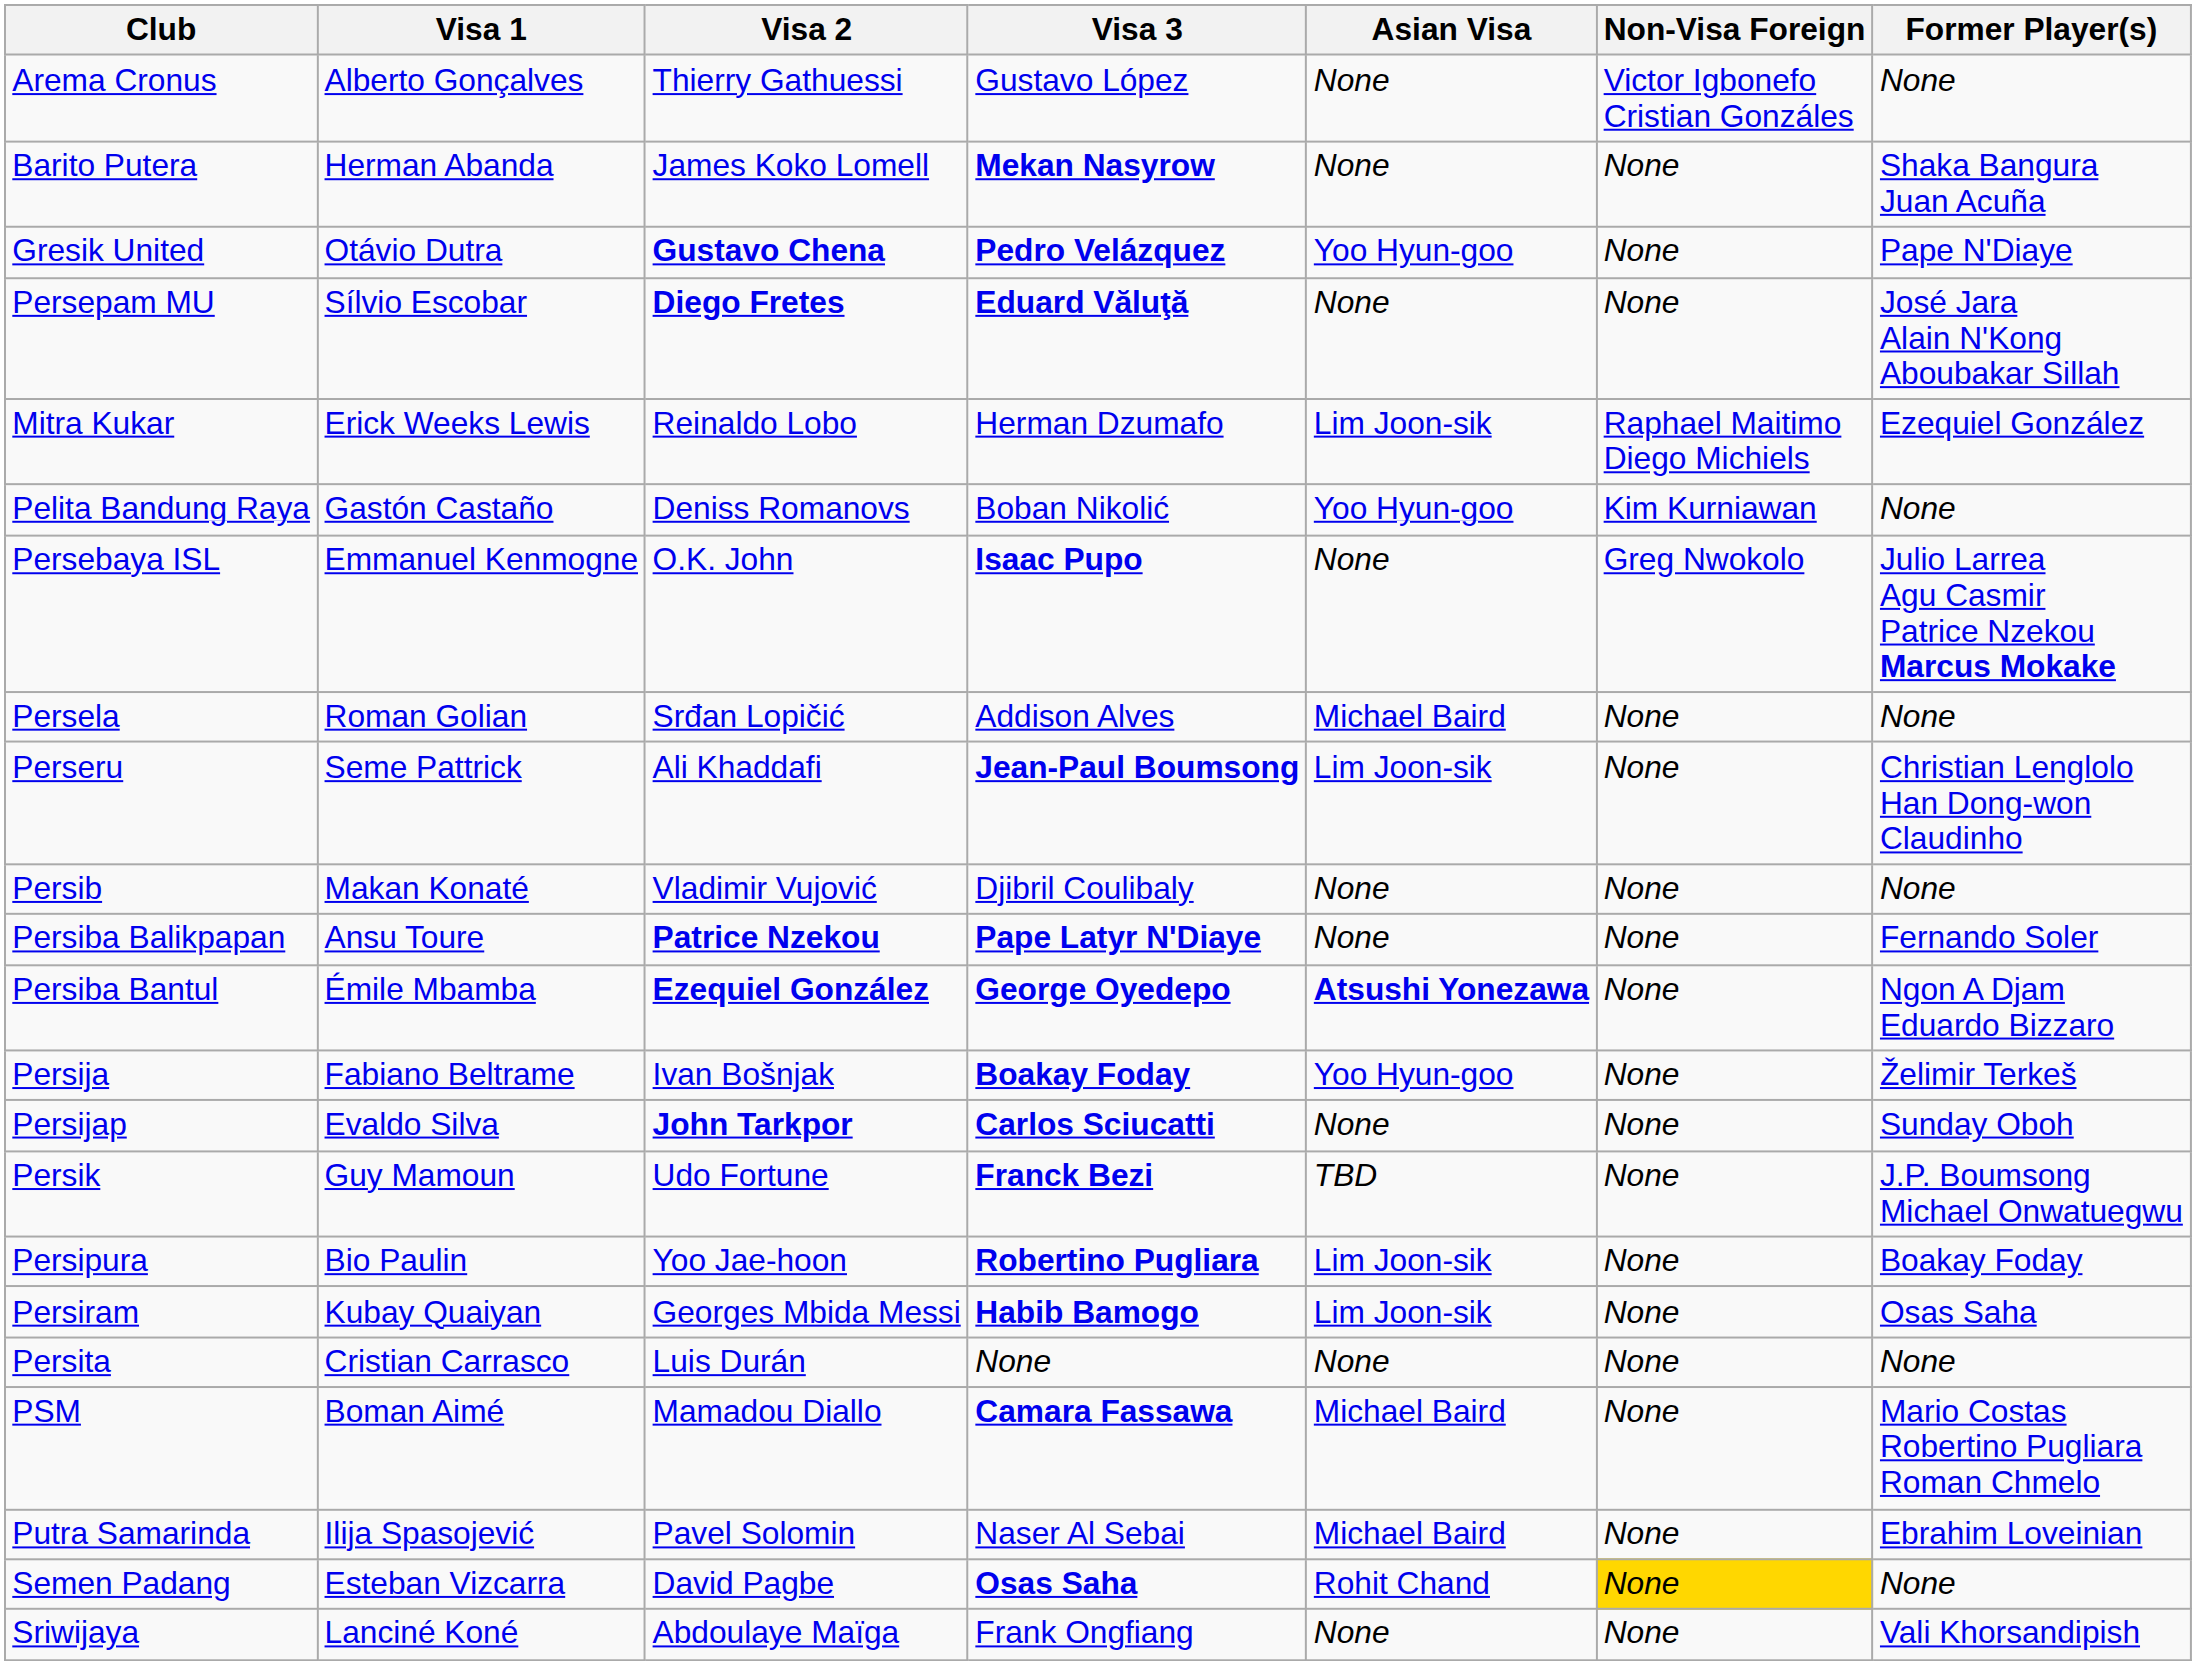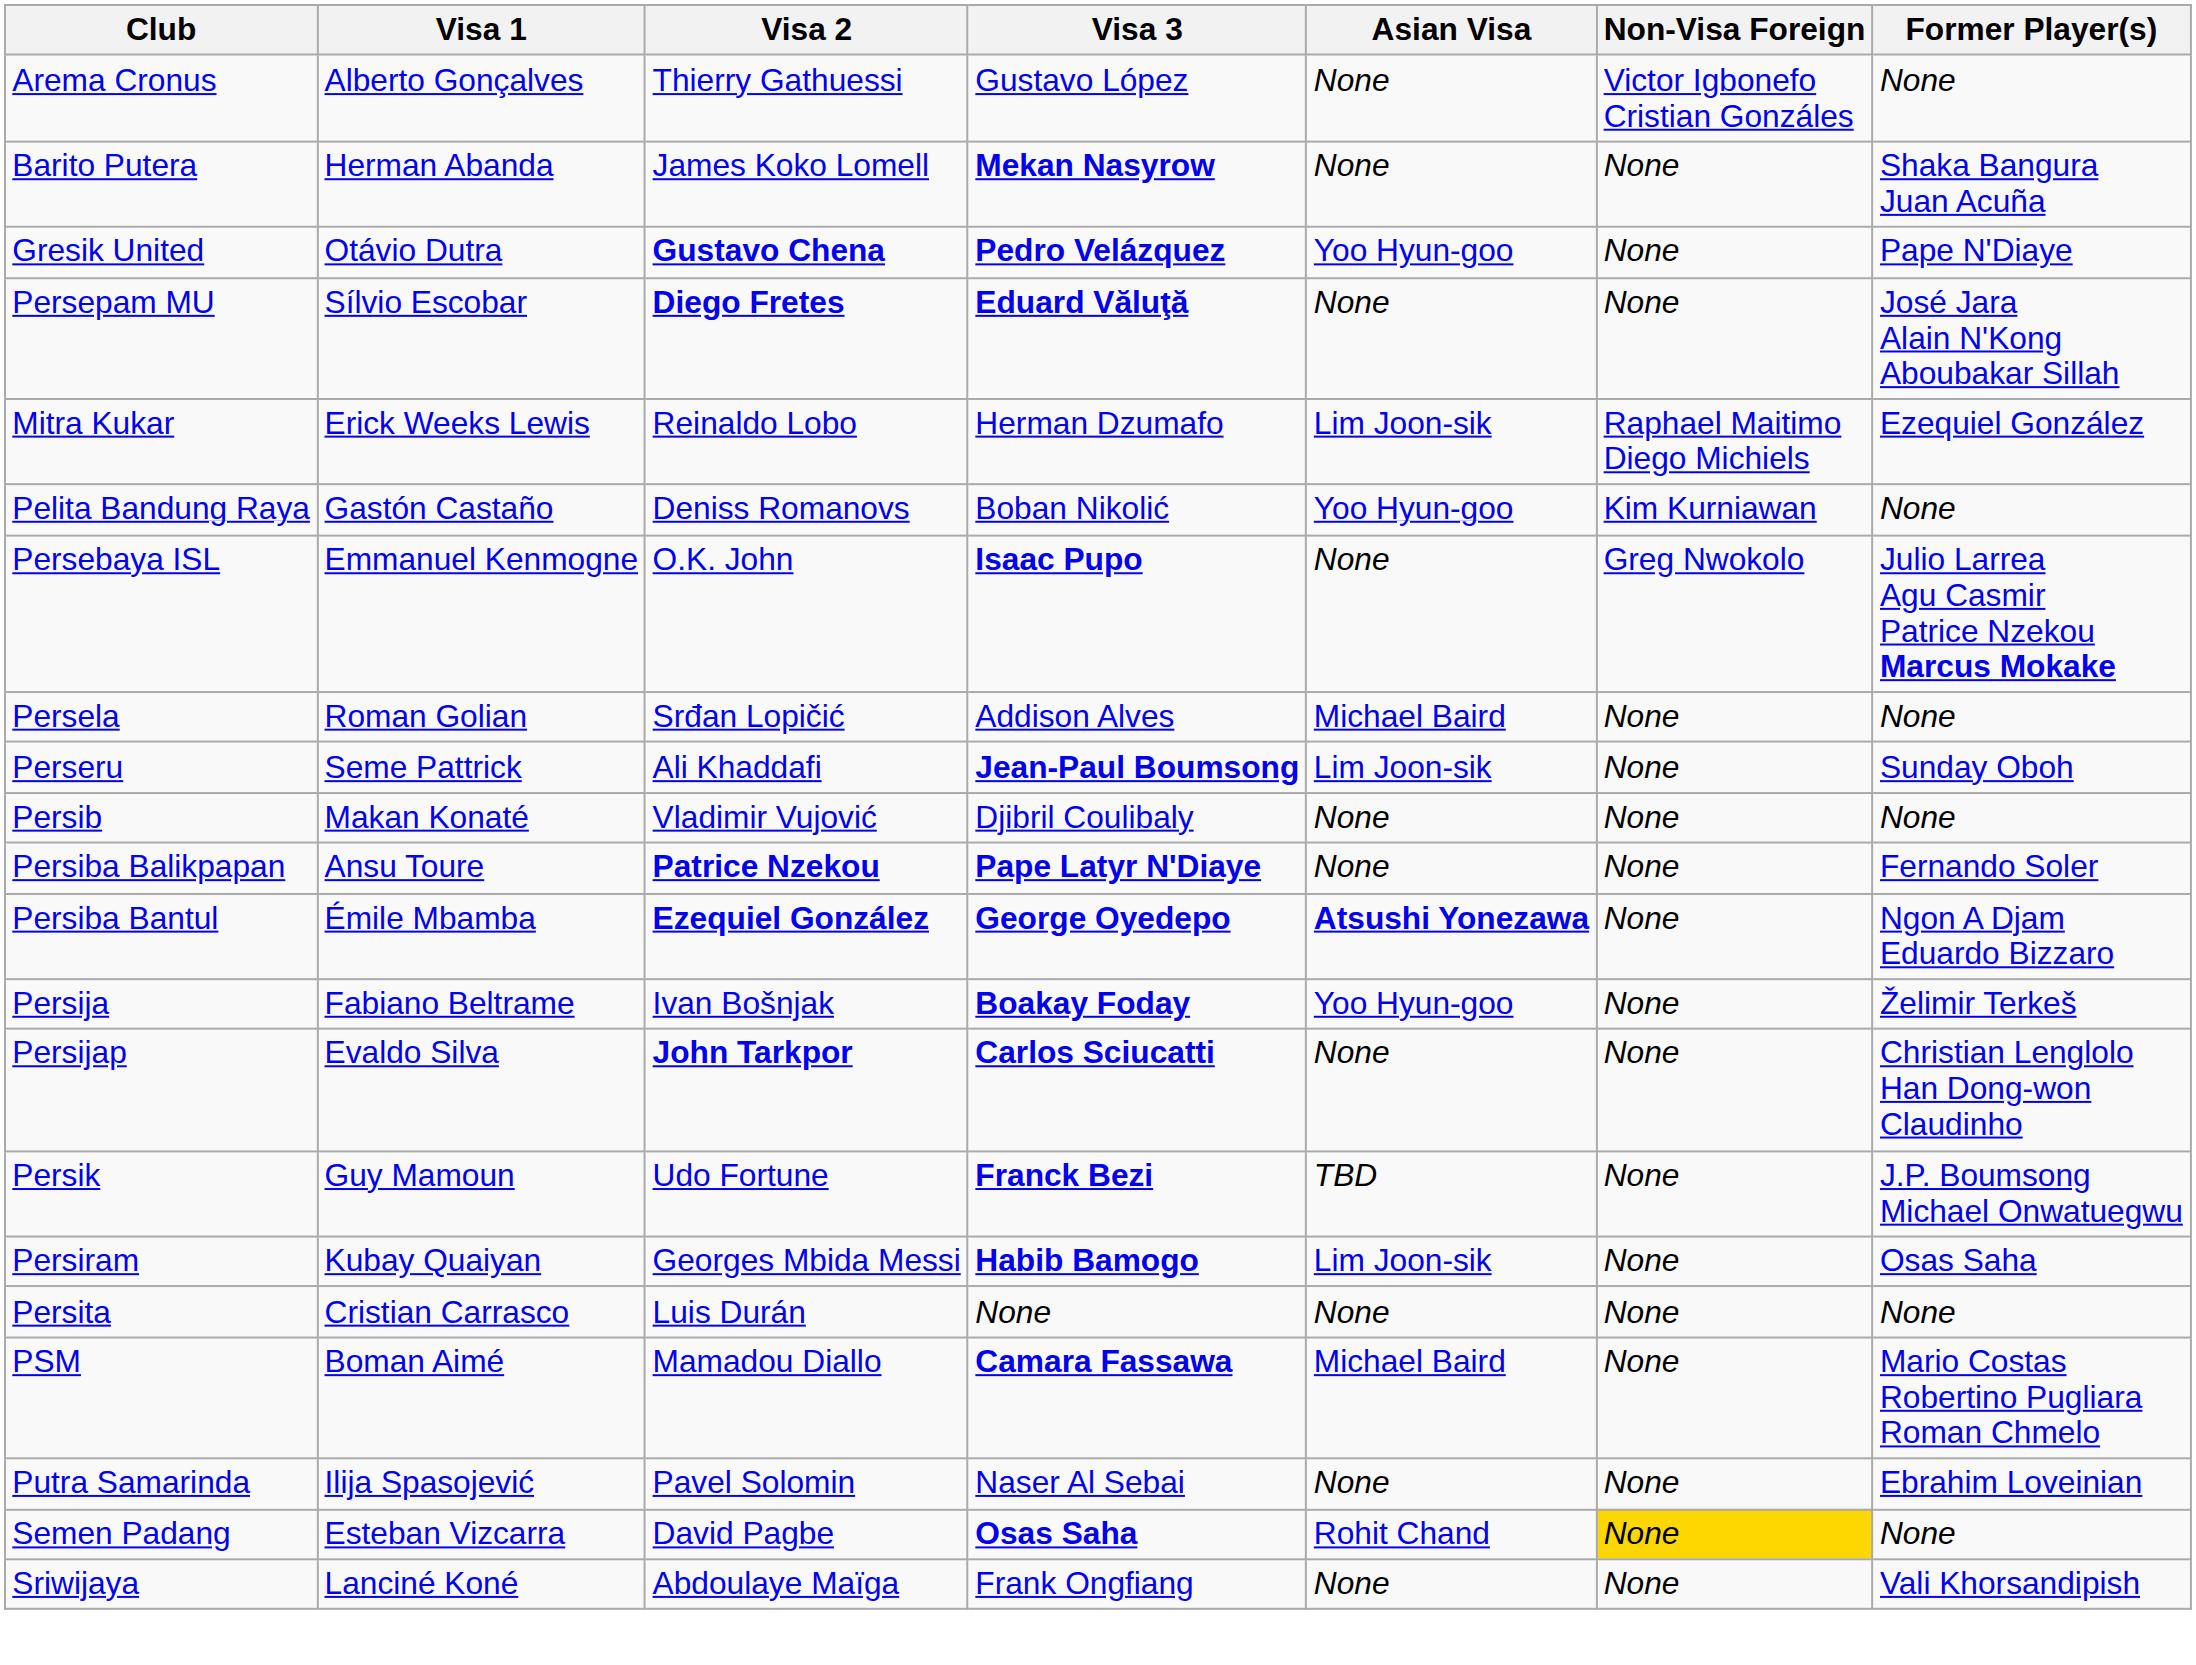 <table class="wikitable">
 <tr>
 <th>Club</th>
 <th>Visa 1</th>
 <th>Visa 2</th>
 <th>Visa 3</th>
 <th>Asian Visa</th>
 <th>Non-Visa Foreign</th>
 <th>Former Player(s)</th>
 </tr>
 <tr style="vertical-align:top;">
 <td><a href='#'>Arema Cronus</a></td>
 <td> <a href='#'>Alberto Gonçalves</a></td>
 <td> <a href='#'>Thierry Gathuessi</a></td>
 <td> <a href='#'>Gustavo López</a></td>
 <td><em>None</em></td>
 <td> <a href='#'>Victor Igbonefo</a> <br> <a href='#'>Cristian Gonzáles</a></td>
 <td><em>None</em></td>
 </tr>
 <tr style="vertical-align:top;">
 <td><a href='#'>Barito Putera</a></td>
 <td> <a href='#'>Herman Abanda</a></td>
 <td> <a href='#'>James Koko Lomell</a></td>
 <td> <strong><a href='#'>Mekan Nasyrow</a></strong></td>
 <td><em>None</em></td>
 <td><em>None</em></td>
 <td> <a href='#'>Shaka Bangura</a> <br>  <a href='#'>Juan Acuña</a></td>
 </tr>
 <tr style="vertical-align:top;">
 <td><a href='#'>Gresik United</a></td>
 <td> <a href='#'>Otávio Dutra</a></td>
 <td> <strong><a href='#'>Gustavo Chena</a></strong></td>
 <td> <strong><a href='#'>Pedro Velázquez</a></strong></td>
 <td> <a href='#'>Yoo Hyun-goo</a></td>
 <td><em>None</em></td>
 <td> <a href='#'>Pape N'Diaye</a></td>
 </tr>
 <tr style="vertical-align:top;">
 <td><a href='#'>Persepam MU</a></td>
 <td> <a href='#'>Sílvio Escobar</a></td>
 <td> <strong><a href='#'>Diego Fretes</a></strong></td>
 <td> <strong><a href='#'>Eduard Văluţă</a></strong></td>
 <td><em>None</em></td>
 <td><em>None</em></td>
 <td> <a href='#'>José Jara</a> <br>  <a href='#'>Alain N'Kong</a> <br>  <a href='#'>Aboubakar Sillah</a></td>
 </tr>
 <tr style="vertical-align:top;">
 <td><a href='#'>Mitra Kukar</a></td>
 <td> <a href='#'>Erick Weeks Lewis</a></td>
 <td> <a href='#'>Reinaldo Lobo</a></td>
 <td> <a href='#'>Herman Dzumafo</a></td>
 <td> <a href='#'>Lim Joon-sik</a></td>
 <td> <a href='#'>Raphael Maitimo</a><br> <a href='#'>Diego Michiels</a></td>
 <td> <a href='#'>Ezequiel González</a></td>
 </tr>
 <tr style="vertical-align:top;">
 <td><a href='#'>Pelita Bandung Raya</a></td>
 <td> <a href='#'>Gastón Castaño</a></td>
 <td> <a href='#'>Deniss Romanovs</a></td>
 <td> <a href='#'>Boban Nikolić</a></td>
 <td> <a href='#'>Yoo Hyun-goo</a></td>
 <td> <a href='#'>Kim Kurniawan</a></td>
 <td><em>None</em></td>
 </tr>
 <tr style="vertical-align:top;">
 <td><a href='#'>Persebaya ISL</a></td>
 <td> <a href='#'>Emmanuel Kenmogne</a></td>
 <td> <a href='#'>O.K. John</a></td>
 <td> <strong><a href='#'>Isaac Pupo</a></strong></td>
 <td><em>None</em></td>
 <td> <a href='#'>Greg Nwokolo</a></td>
 <td> <a href='#'>Julio Larrea</a> <br>  <a href='#'>Agu Casmir</a> <br>  <a href='#'>Patrice Nzekou</a> <br>  <strong><a href='#'>Marcus Mokake</a></strong></td>
 </tr>
 <tr style="vertical-align:top;">
 <td><a href='#'>Persela</a></td>
 <td> <a href='#'>Roman Golian</a></td>
 <td> <a href='#'>Srđan Lopičić</a></td>
 <td> <a href='#'>Addison Alves</a></td>
 <td> <a href='#'>Michael Baird</a></td>
 <td><em>None</em></td>
 <td><em>None</em></td>
 </tr>
 <tr style="vertical-align:top;">
 <td><a href='#'>Perseru</a></td>
 <td> <a href='#'>Seme Pattrick</a></td>
 <td> <a href='#'>Ali Khaddafi</a></td>
 <td> <strong><a href='#'>Jean-Paul Boumsong</a></strong></td>
 <td> <a href='#'>Lim Joon-sik</a></td>
 <td><em>None</em></td>
-<td> <a href='#'>Christian Lenglolo</a> <br>  <a href='#'>Han Dong-won</a> <br>  <a href='#'>Claudinho</a></td>
+<td> <a href='#'>Sunday Oboh</a></td>
 </tr>
 <tr style="vertical-align:top;">
 <td><a href='#'>Persib</a></td>
 <td> <a href='#'>Makan Konaté</a></td>
 <td> <a href='#'>Vladimir Vujović</a></td>
 <td> <a href='#'>Djibril Coulibaly</a></td>
 <td><em>None</em></td>
 <td><em>None</em></td>
 <td><em>None</em></td>
 </tr>
 <tr style="vertical-align:top;">
 <td><a href='#'>Persiba Balikpapan</a></td>
 <td> <a href='#'>Ansu Toure</a></td>
 <td> <strong><a href='#'>Patrice Nzekou</a></strong></td>
 <td> <strong><a href='#'>Pape Latyr N'Diaye</a></strong></td>
 <td><em>None</em></td>
 <td><em>None</em></td>
 <td> <a href='#'>Fernando Soler</a></td>
 </tr>
 <tr style="vertical-align:top;">
 <td><a href='#'>Persiba Bantul</a></td>
 <td> <a href='#'>Émile Mbamba</a></td>
 <td> <strong><a href='#'>Ezequiel González</a></strong></td>
 <td> <strong><a href='#'>George Oyedepo</a></strong></td>
 <td> <strong><a href='#'>Atsushi Yonezawa</a></strong></td>
 <td><em>None</em></td>
 <td> <a href='#'>Ngon A Djam</a> <br>  <a href='#'>Eduardo Bizzaro</a></td>
 </tr>
 <tr style="vertical-align:top;">
 <td><a href='#'>Persija</a></td>
 <td> <a href='#'>Fabiano Beltrame</a></td>
 <td> <a href='#'>Ivan Bošnjak</a></td>
 <td> <strong><a href='#'>Boakay Foday</a></strong></td>
 <td> <a href='#'>Yoo Hyun-goo</a></td>
 <td><em>None</em></td>
 <td> <a href='#'>Želimir Terkeš</a></td>
 </tr>
 <tr style="vertical-align:top;">
 <td><a href='#'>Persijap</a></td>
 <td> <a href='#'>Evaldo Silva</a></td>
 <td> <strong><a href='#'>John Tarkpor</a></strong></td>
 <td> <strong><a href='#'>Carlos Sciucatti</a></strong></td>
 <td><em>None</em></td>
 <td><em>None</em></td>
-<td> <a href='#'>Sunday Oboh</a></td>
+<td> <a href='#'>Christian Lenglolo</a> <br>  <a href='#'>Han Dong-won</a> <br>  <a href='#'>Claudinho</a></td>
 </tr>
 <tr style="vertical-align:top;">
 <td><a href='#'>Persik</a></td>
 <td> <a href='#'>Guy Mamoun</a></td>
 <td> <a href='#'>Udo Fortune</a></td>
 <td> <strong><a href='#'>Franck Bezi</a></strong></td>
 <td><em>TBD</em></td>
 <td><em>None</em></td>
 <td> <a href='#'>J.P. Boumsong</a> <br>  <a href='#'>Michael Onwatuegwu</a></td>
-</tr>
-<tr style="vertical-align:top;">
-<td><a href='#'>Persipura</a></td>
-<td> <a href='#'>Bio Paulin</a></td>
-<td> <a href='#'>Yoo Jae-hoon</a></td>
-<td> <strong><a href='#'>Robertino Pugliara</a></strong></td>
-<td> <a href='#'>Lim Joon-sik</a></td>
-<td><em>None</em></td>
-<td> <a href='#'>Boakay Foday</a></td>
 </tr>
 <tr style="vertical-align:top;">
 <td><a href='#'>Persiram</a></td>
 <td> <a href='#'>Kubay Quaiyan</a></td>
 <td> <a href='#'>Georges Mbida Messi</a></td>
 <td> <strong><a href='#'>Habib Bamogo</a></strong></td>
 <td> <a href='#'>Lim Joon-sik</a></td>
 <td><em>None</em></td>
 <td> <a href='#'>Osas Saha</a></td>
 </tr>
 <tr style="vertical-align:top;">
 <td><a href='#'>Persita</a></td>
 <td> <a href='#'>Cristian Carrasco</a></td>
 <td> <a href='#'>Luis Durán</a></td>
 <td><em>None</em></td>
 <td><em>None</em></td>
 <td><em>None</em></td>
 <td><em>None</em></td>
 </tr>
 <tr style="vertical-align:top;">
 <td><a href='#'>PSM</a></td>
 <td> <a href='#'>Boman Aimé</a></td>
 <td> <a href='#'>Mamadou Diallo</a></td>
 <td> <strong><a href='#'>Camara Fassawa</a></strong></td>
 <td> <a href='#'>Michael Baird</a></td>
 <td><em>None</em></td>
 <td> <a href='#'>Mario Costas</a> <br>  <a href='#'>Robertino Pugliara</a> <br>  <a href='#'>Roman Chmelo</a></td>
 </tr>
 <tr style="vertical-align:top;">
 <td><a href='#'>Putra Samarinda</a></td>
 <td> <a href='#'>Ilija Spasojević</a></td>
 <td> <a href='#'>Pavel Solomin</a></td>
 <td> <a href='#'>Naser Al Sebai</a></td>
-<td> <a href='#'>Michael Baird</a></td>
+<td><em>None</em></td>
 <td><em>None</em></td>
 <td> <a href='#'>Ebrahim Loveinian</a></td>
 </tr>
 <tr style="vertical-align:top;">
 <td><a href='#'>Semen Padang</a></td>
 <td> <a href='#'>Esteban Vizcarra</a></td>
 <td> <a href='#'>David Pagbe</a></td>
 <td> <strong><a href='#'>Osas Saha</a></strong></td>
 <td> <a href='#'>Rohit Chand</a></td>
 <td style="background: gold;"><em>None</em></td>
 <td><em>None</em></td>
 </tr>
 <tr style="vertical-align:top;">
 <td><a href='#'>Sriwijaya</a></td>
 <td> <a href='#'>Lanciné Koné</a></td>
 <td> <a href='#'>Abdoulaye Maïga</a></td>
 <td> <a href='#'>Frank Ongfiang</a></td>
 <td><em>None</em></td>
 <td><em>None</em></td>
 <td> <a href='#'>Vali Khorsandipish</a></td>
 </tr>
 </table>
